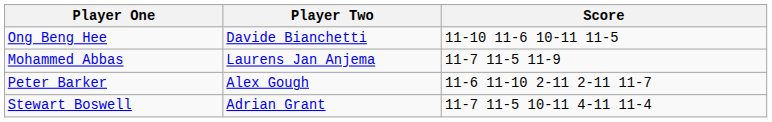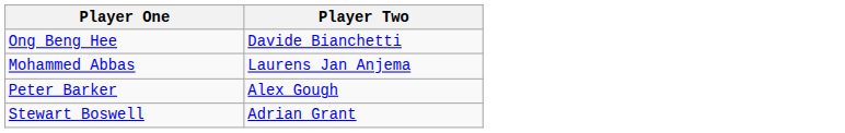 <table class="wikitable">
 <tr>
 <th width=200>Player One</th>
 <th width=200>Player Two</th>
-<th width=300>Score</th>
 </tr>
 <tr>
 <td> <a href='#'>Ong Beng Hee</a></td>
 <td> <a href='#'>Davide Bianchetti</a></td>
-<td>11-10 11-6 10-11 11-5</td>
 </tr>
 <tr>
 <td> <a href='#'>Mohammed Abbas</a></td>
 <td> <a href='#'>Laurens Jan Anjema</a></td>
-<td>11-7 11-5 11-9</td>
 </tr>
 <tr>
 <td> <a href='#'>Peter Barker</a></td>
 <td> <a href='#'>Alex Gough</a></td>
-<td>11-6 11-10 2-11 2-11 11-7</td>
 </tr>
 <tr>
 <td> <a href='#'>Stewart Boswell</a></td>
 <td> <a href='#'>Adrian Grant</a></td>
-<td>11-7 11-5 10-11 4-11 11-4</td>
 </tr>
 </table>
